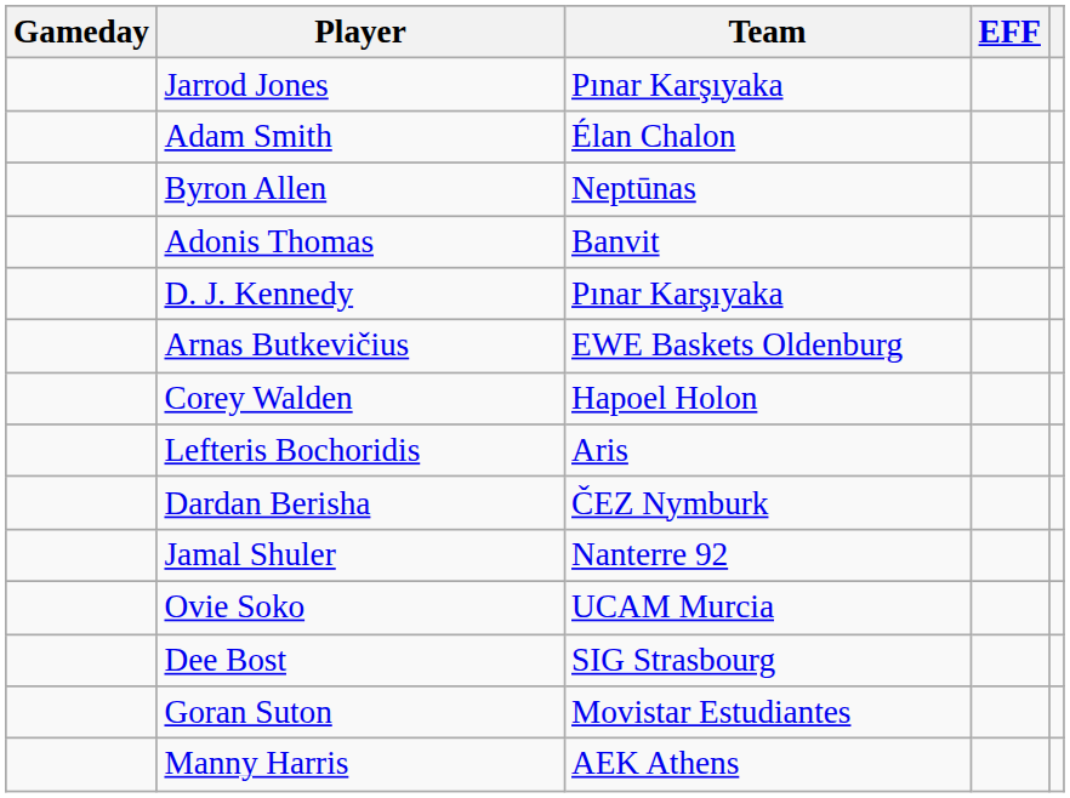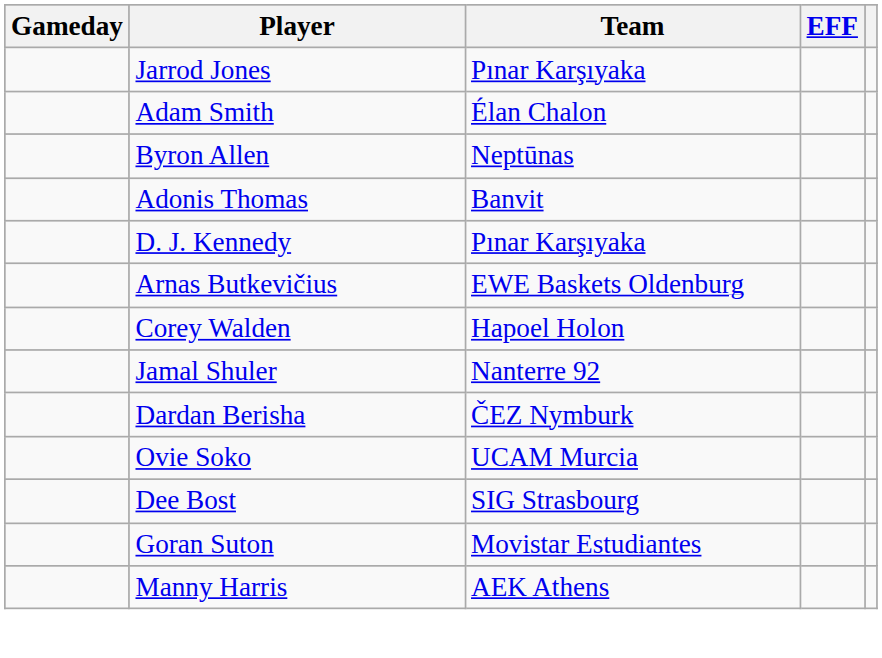 <table class="wikitable sortable">
 <tr>
 <th>Gameday</th>
 <th width=190>Player</th>
 <th width=190>Team</th>
 <th><a href='#'>EFF</a></th>
 <th></th>
 </tr>
 <tr>
 <td></td>
 <td> <a href='#'>Jarrod Jones</a></td>
 <td> <a href='#'>Pınar Karşıyaka</a></td>
 <td></td>
 <td></td>
 </tr>
 <tr>
 <td></td>
 <td> <a href='#'>Adam Smith</a></td>
 <td> <a href='#'>Élan Chalon</a></td>
 <td></td>
 <td></td>
 </tr>
 <tr>
 <td></td>
 <td> <a href='#'>Byron Allen</a></td>
 <td> <a href='#'>Neptūnas</a></td>
 <td></td>
 <td></td>
 </tr>
 <tr>
 <td></td>
 <td> <a href='#'>Adonis Thomas</a></td>
 <td> <a href='#'>Banvit</a></td>
 <td></td>
 <td></td>
 </tr>
 <tr>
 <td></td>
 <td> <a href='#'>D. J. Kennedy</a></td>
 <td> <a href='#'>Pınar Karşıyaka</a></td>
 <td></td>
 <td></td>
 </tr>
 <tr>
 <td></td>
 <td> <a href='#'>Arnas Butkevičius</a></td>
 <td> <a href='#'>EWE Baskets Oldenburg</a></td>
 <td></td>
 <td></td>
 </tr>
 <tr>
 <td></td>
 <td> <a href='#'>Corey Walden</a></td>
 <td> <a href='#'>Hapoel Holon</a></td>
 <td></td>
 <td></td>
 </tr>
 <tr>
 <td></td>
-<td> <a href='#'>Lefteris Bochoridis</a></td>
-<td> <a href='#'>Aris</a></td>
+<td> <a href='#'>Jamal Shuler</a></td>
+<td> <a href='#'>Nanterre 92</a></td>
 <td></td>
 <td></td>
 </tr>
 <tr>
 <td></td>
 <td> <a href='#'>Dardan Berisha</a></td>
 <td> <a href='#'>ČEZ Nymburk</a></td>
-<td></td>
-<td></td>
-</tr>
-<tr>
-<td></td>
-<td> <a href='#'>Jamal Shuler</a></td>
-<td> <a href='#'>Nanterre 92</a></td>
 <td></td>
 <td></td>
 </tr>
 <tr>
 <td></td>
 <td> <a href='#'>Ovie Soko</a></td>
 <td> <a href='#'>UCAM Murcia</a></td>
 <td></td>
 <td></td>
 </tr>
 <tr>
 <td></td>
 <td> <a href='#'>Dee Bost</a></td>
 <td> <a href='#'>SIG Strasbourg</a></td>
 <td></td>
 <td></td>
 </tr>
 <tr>
 <td></td>
 <td> <a href='#'>Goran Suton</a></td>
 <td> <a href='#'>Movistar Estudiantes</a></td>
 <td></td>
 <td></td>
 </tr>
 <tr>
 <td></td>
 <td> <a href='#'>Manny Harris</a></td>
 <td> <a href='#'>AEK Athens</a></td>
 <td></td>
 <td></td>
 </tr>
 </table>
